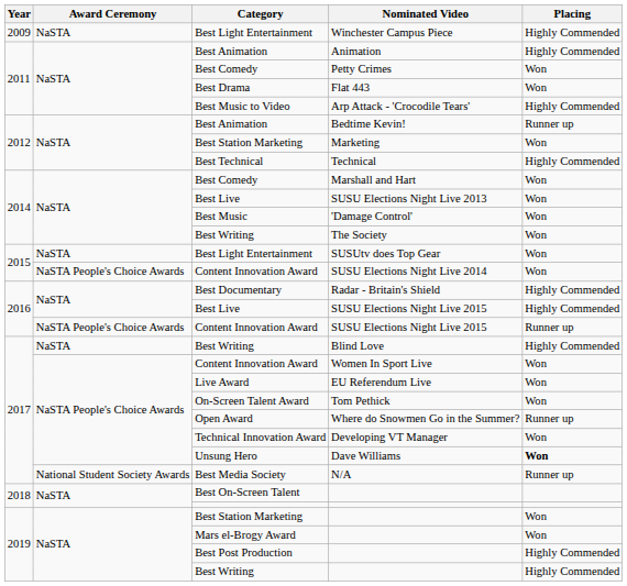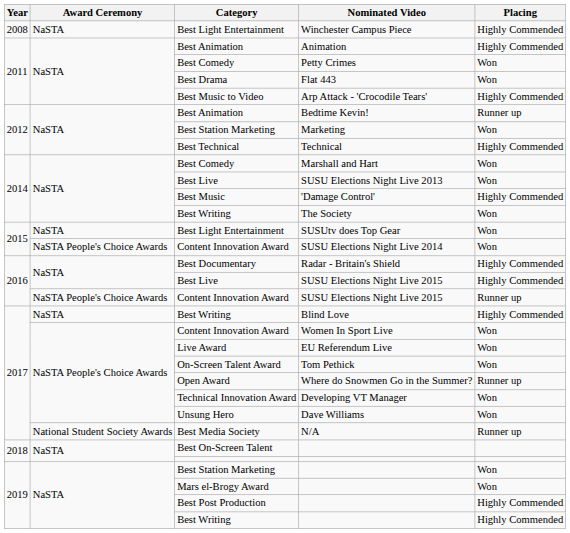 <table class="wikitable">
 <tr>
 <th>Year</th>
 <th>Award Ceremony</th>
 <th>Category</th>
 <th>Nominated Video</th>
 <th>Placing</th>
 </tr>
 <tr>
-<td>2009</td>
+<td>2008</td>
 <td>NaSTA</td>
 <td>Best Light Entertainment</td>
 <td>Winchester Campus Piece</td>
 <td>Highly Commended</td>
 </tr>
 <tr>
 <td rowspan="4">2011</td>
 <td rowspan="4">NaSTA</td>
 <td>Best Animation</td>
 <td>Animation</td>
 <td>Highly Commended</td>
 </tr>
 <tr>
 <td>Best Comedy</td>
 <td>Petty Crimes</td>
 <td>Won</td>
 </tr>
 <tr>
 <td>Best Drama</td>
 <td>Flat 443</td>
 <td>Won</td>
 </tr>
 <tr>
 <td>Best Music to Video</td>
 <td>Arp Attack - 'Crocodile Tears'</td>
 <td>Highly Commended</td>
 </tr>
 <tr>
 <td rowspan="3">2012</td>
 <td rowspan="3">NaSTA</td>
 <td>Best Animation</td>
 <td>Bedtime Kevin!</td>
 <td>Runner up</td>
 </tr>
 <tr>
 <td>Best Station Marketing</td>
 <td>Marketing</td>
 <td>Won </td>
 </tr>
 <tr>
 <td>Best Technical</td>
 <td>Technical</td>
 <td>Highly Commended </td>
 </tr>
 <tr>
 <td rowspan="4">2014</td>
 <td rowspan="4">NaSTA</td>
 <td>Best Comedy</td>
 <td>Marshall and Hart</td>
 <td>Won</td>
 </tr>
 <tr>
 <td>Best Live</td>
 <td>SUSU Elections Night Live 2013</td>
 <td>Won</td>
 </tr>
 <tr>
 <td>Best Music</td>
 <td>'Damage Control'</td>
-<td>Won</td>
+<td>Highly Commended</td>
 </tr>
 <tr>
 <td>Best Writing</td>
 <td>The Society</td>
 <td>Won</td>
 </tr>
 <tr>
 <td rowspan="2">2015</td>
 <td>NaSTA</td>
 <td>Best Light Entertainment</td>
 <td>SUSUtv does Top Gear</td>
 <td>Won</td>
 </tr>
 <tr>
 <td>NaSTA People's Choice Awards</td>
 <td>Content Innovation Award</td>
 <td>SUSU Elections Night Live 2014</td>
 <td>Won</td>
 </tr>
 <tr>
 <td rowspan="3">2016</td>
 <td rowspan="2">NaSTA</td>
 <td>Best Documentary</td>
 <td>Radar - Britain's Shield</td>
 <td>Highly Commended</td>
 </tr>
 <tr>
 <td>Best Live</td>
 <td>SUSU Elections Night Live 2015</td>
 <td>Highly Commended</td>
 </tr>
 <tr>
 <td>NaSTA People's Choice Awards</td>
 <td>Content Innovation Award</td>
 <td>SUSU Elections Night Live 2015</td>
 <td>Runner up</td>
 </tr>
 <tr>
 <td rowspan="8">2017</td>
 <td>NaSTA</td>
 <td>Best Writing</td>
 <td>Blind Love</td>
 <td>Highly Commended</td>
 </tr>
 <tr>
 <td rowspan="6">NaSTA People's Choice Awards</td>
 <td>Content Innovation Award</td>
 <td>Women In Sport Live</td>
 <td>Won</td>
 </tr>
 <tr>
 <td>Live Award</td>
 <td>EU Referendum Live</td>
 <td>Won</td>
 </tr>
 <tr>
 <td>On-Screen Talent Award</td>
 <td>Tom Pethick</td>
 <td>Won</td>
 </tr>
 <tr>
 <td>Open Award</td>
 <td>Where do Snowmen Go in the Summer?</td>
 <td>Runner up</td>
 </tr>
 <tr>
 <td>Technical Innovation Award</td>
 <td>Developing VT Manager</td>
 <td>Won</td>
 </tr>
 <tr>
 <td>Unsung Hero</td>
 <td>Dave Williams</td>
-<td><strong>Won</strong></td>
+<td>Won</td>
 </tr>
 <tr>
 <td>National Student Society Awards</td>
 <td>Best Media Society</td>
 <td>N/A</td>
 <td>Runner up</td>
 </tr>
 <tr>
 <td rowspan="2">2018</td>
 <td rowspan="2">NaSTA</td>
 <td>Best On-Screen Talent</td>
 <td></td>
 <td></td>
 </tr>
 <tr>
 <td></td>
 <td></td>
 <td></td>
 </tr>
 <tr>
 <td rowspan="4">2019</td>
 <td rowspan="4">NaSTA</td>
 <td>Best Station Marketing</td>
 <td></td>
 <td>Won</td>
 </tr>
 <tr>
 <td>Mars el-Brogy Award</td>
 <td></td>
 <td>Won</td>
 </tr>
 <tr>
 <td>Best Post Production</td>
 <td></td>
 <td>Highly Commended</td>
 </tr>
 <tr>
 <td>Best Writing</td>
 <td></td>
 <td>Highly Commended</td>
 </tr>
 </table>
